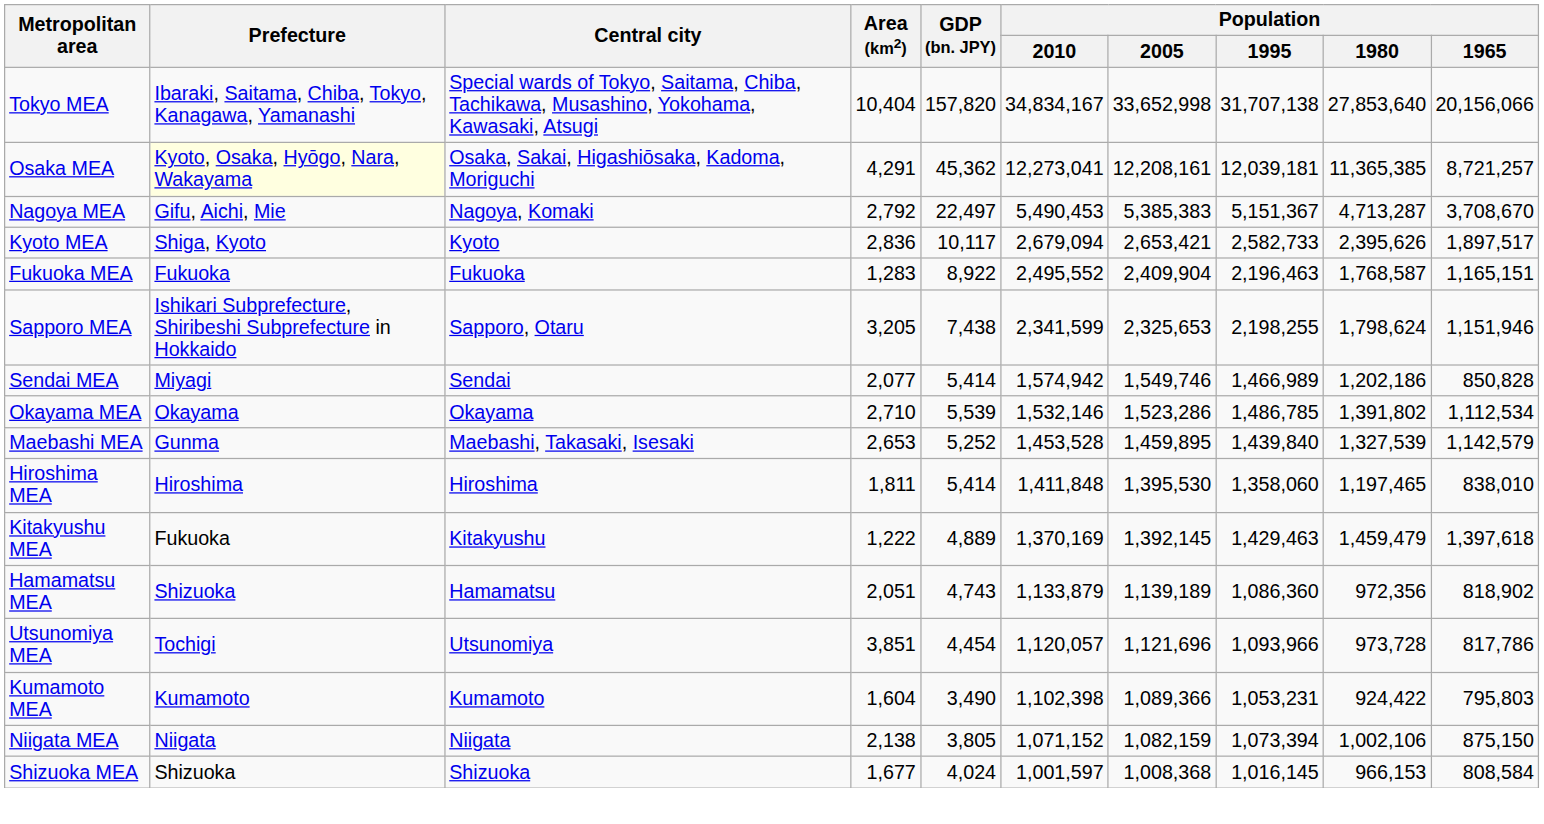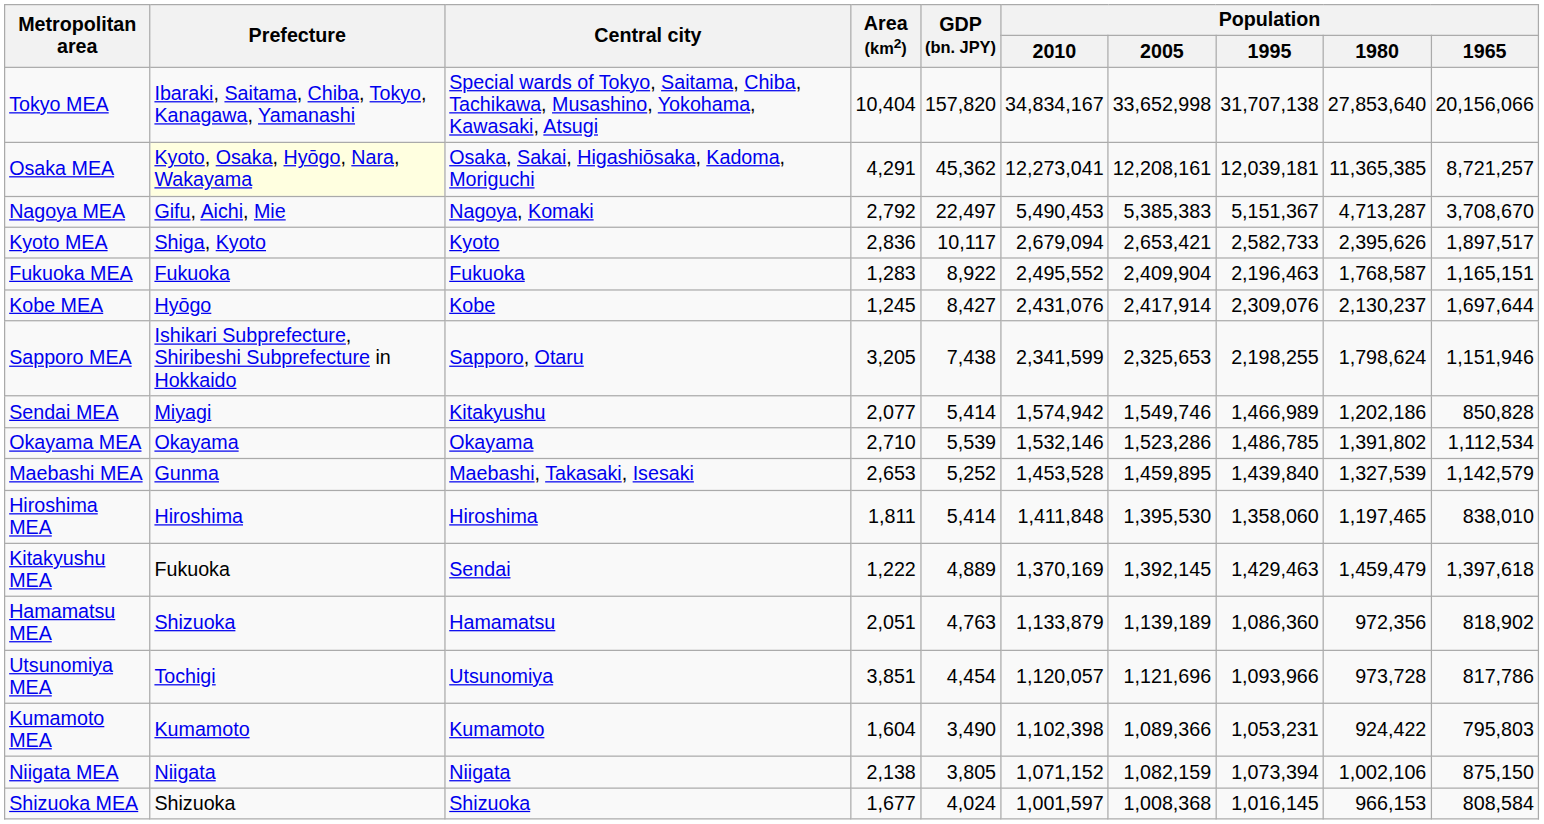 <table class="wikitable sortable">
 <tr>
 <th class="unsortable" rowspan="2">Metropolitan area</th>
 <th class="unsortable" rowspan="2">Prefecture</th>
 <th class="unsortable" rowspan="2">Central city</th>
 <th rowspan="2">Area <br><small>(km<sup>2</sup>)</small></th>
 <th rowspan="2">GDP <br><small>(bn. JPY)</small></th>
 <th colspan="5">Population</th>
 </tr>
 <tr>
 <th>2010</th>
 <th>2005</th>
 <th>1995</th>
 <th>1980</th>
 <th>1965</th>
 </tr>
 <tr>
 <td><a href='#'>Tokyo MEA</a></td>
 <td><a href='#'>Ibaraki</a>, <a href='#'>Saitama</a>, <a href='#'>Chiba</a>, <a href='#'>Tokyo</a>, <a href='#'>Kanagawa</a>, <a href='#'>Yamanashi</a></td>
 <td><a href='#'>Special wards of Tokyo</a>, <a href='#'>Saitama</a>, <a href='#'>Chiba</a>, <a href='#'>Tachikawa</a>, <a href='#'>Musashino</a>, <a href='#'>Yokohama</a>, <a href='#'>Kawasaki</a>, <a href='#'>Atsugi</a></td>
 <td style="text-align: right;">10,404</td>
 <td style="text-align: right;">157,820</td>
 <td style="text-align: right;">34,834,167</td>
 <td style="text-align: right;">33,652,998</td>
 <td style="text-align: right;">31,707,138</td>
 <td style="text-align: right;">27,853,640</td>
 <td style="text-align: right;">20,156,066</td>
 </tr>
 <tr>
 <td><a href='#'>Osaka MEA</a></td>
 <td style="background: lightyellow;"><a href='#'>Kyoto</a>, <a href='#'>Osaka</a>, <a href='#'>Hyōgo</a>, <a href='#'>Nara</a>, <a href='#'>Wakayama</a></td>
 <td><a href='#'>Osaka</a>, <a href='#'>Sakai</a>, <a href='#'>Higashiōsaka</a>, <a href='#'>Kadoma</a>, <a href='#'>Moriguchi</a></td>
 <td style="text-align: right;">4,291</td>
 <td style="text-align: right;">45,362</td>
 <td style="text-align: right;">12,273,041</td>
 <td style="text-align: right;">12,208,161</td>
 <td style="text-align: right;">12,039,181</td>
 <td style="text-align: right;">11,365,385</td>
 <td style="text-align: right;">8,721,257</td>
 </tr>
 <tr>
 <td><a href='#'>Nagoya MEA</a></td>
 <td><a href='#'>Gifu</a>, <a href='#'>Aichi</a>, <a href='#'>Mie</a></td>
 <td><a href='#'>Nagoya</a>, <a href='#'>Komaki</a></td>
 <td style="text-align: right;">2,792</td>
 <td style="text-align: right;">22,497</td>
 <td style="text-align: right;">5,490,453</td>
 <td style="text-align: right;">5,385,383</td>
 <td style="text-align: right;">5,151,367</td>
 <td style="text-align: right;">4,713,287</td>
 <td style="text-align: right;">3,708,670</td>
 </tr>
 <tr>
 <td><a href='#'>Kyoto MEA</a></td>
 <td><a href='#'>Shiga</a>, <a href='#'>Kyoto</a></td>
 <td><a href='#'>Kyoto</a></td>
 <td style="text-align: right;">2,836</td>
 <td style="text-align: right;">10,117</td>
 <td style="text-align: right;">2,679,094</td>
 <td style="text-align: right;">2,653,421</td>
 <td style="text-align: right;">2,582,733</td>
 <td style="text-align: right;">2,395,626</td>
 <td style="text-align: right;">1,897,517</td>
 </tr>
 <tr>
 <td><a href='#'>Fukuoka MEA</a></td>
 <td><a href='#'>Fukuoka</a></td>
 <td><a href='#'>Fukuoka</a></td>
 <td style="text-align: right;">1,283</td>
 <td style="text-align: right;">8,922</td>
 <td style="text-align: right;">2,495,552</td>
 <td style="text-align: right;">2,409,904</td>
 <td style="text-align: right;">2,196,463</td>
 <td style="text-align: right;">1,768,587</td>
 <td style="text-align: right;">1,165,151</td>
 </tr>
 <tr>
+<td><a href='#'>Kobe MEA</a></td>
+<td><a href='#'>Hyōgo</a></td>
+<td><a href='#'>Kobe</a></td>
+<td style="text-align: right;">1,245</td>
+<td style="text-align: right;">8,427</td>
+<td style="text-align: right;">2,431,076</td>
+<td style="text-align: right;">2,417,914</td>
+<td style="text-align: right;">2,309,076</td>
+<td style="text-align: right;">2,130,237</td>
+<td style="text-align: right;">1,697,644</td>
+</tr>
+<tr>
 <td><a href='#'>Sapporo MEA</a></td>
 <td><a href='#'>Ishikari Subprefecture</a>, <a href='#'>Shiribeshi Subprefecture</a> in <a href='#'>Hokkaido</a></td>
 <td><a href='#'>Sapporo</a>, <a href='#'>Otaru</a></td>
 <td style="text-align: right;">3,205</td>
 <td style="text-align: right;">7,438</td>
 <td style="text-align: right;">2,341,599</td>
 <td style="text-align: right;">2,325,653</td>
 <td style="text-align: right;">2,198,255</td>
 <td style="text-align: right;">1,798,624</td>
 <td style="text-align: right;">1,151,946</td>
 </tr>
 <tr>
 <td><a href='#'>Sendai MEA</a></td>
 <td><a href='#'>Miyagi</a></td>
-<td><a href='#'>Sendai</a></td>
+<td><a href='#'>Kitakyushu</a></td>
 <td style="text-align: right;">2,077</td>
 <td style="text-align: right;">5,414</td>
 <td style="text-align: right;">1,574,942</td>
 <td style="text-align: right;">1,549,746</td>
 <td style="text-align: right;">1,466,989</td>
 <td style="text-align: right;">1,202,186</td>
 <td style="text-align: right;">850,828</td>
 </tr>
 <tr>
 <td><a href='#'>Okayama MEA</a></td>
 <td><a href='#'>Okayama</a></td>
 <td><a href='#'>Okayama</a></td>
 <td style="text-align: right;">2,710</td>
 <td style="text-align: right;">5,539</td>
 <td style="text-align: right;">1,532,146</td>
 <td style="text-align: right;">1,523,286</td>
 <td style="text-align: right;">1,486,785</td>
 <td style="text-align: right;">1,391,802</td>
 <td style="text-align: right;">1,112,534</td>
 </tr>
 <tr>
 <td><a href='#'>Maebashi MEA</a></td>
 <td><a href='#'>Gunma</a></td>
 <td><a href='#'>Maebashi</a>, <a href='#'>Takasaki</a>, <a href='#'>Isesaki</a></td>
 <td style="text-align: right;">2,653</td>
 <td style="text-align: right;">5,252</td>
 <td style="text-align: right;">1,453,528</td>
 <td style="text-align: right;">1,459,895</td>
 <td style="text-align: right;">1,439,840</td>
 <td style="text-align: right;">1,327,539</td>
 <td style="text-align: right;">1,142,579</td>
 </tr>
 <tr>
 <td><a href='#'>Hiroshima MEA</a></td>
 <td><a href='#'>Hiroshima</a></td>
 <td><a href='#'>Hiroshima</a></td>
 <td style="text-align: right;">1,811</td>
 <td style="text-align: right;">5,414</td>
 <td style="text-align: right;">1,411,848</td>
 <td style="text-align: right;">1,395,530</td>
 <td style="text-align: right;">1,358,060</td>
 <td style="text-align: right;">1,197,465</td>
 <td style="text-align: right;">838,010</td>
 </tr>
 <tr>
 <td><a href='#'>Kitakyushu MEA</a></td>
 <td>Fukuoka</td>
-<td><a href='#'>Kitakyushu</a></td>
+<td><a href='#'>Sendai</a></td>
 <td style="text-align: right;">1,222</td>
 <td style="text-align: right;">4,889</td>
 <td style="text-align: right;">1,370,169</td>
 <td style="text-align: right;">1,392,145</td>
 <td style="text-align: right;">1,429,463</td>
 <td style="text-align: right;">1,459,479</td>
 <td style="text-align: right;">1,397,618</td>
 </tr>
 <tr>
 <td><a href='#'>Hamamatsu MEA</a></td>
 <td><a href='#'>Shizuoka</a></td>
 <td><a href='#'>Hamamatsu</a></td>
 <td style="text-align: right;">2,051</td>
-<td style="text-align: right;">4,743</td>
+<td style="text-align: right;">4,763</td>
 <td style="text-align: right;">1,133,879</td>
 <td style="text-align: right;">1,139,189</td>
 <td style="text-align: right;">1,086,360</td>
 <td style="text-align: right;">972,356</td>
 <td style="text-align: right;">818,902</td>
 </tr>
 <tr>
 <td><a href='#'>Utsunomiya MEA</a></td>
 <td><a href='#'>Tochigi</a></td>
 <td><a href='#'>Utsunomiya</a></td>
 <td style="text-align: right;">3,851</td>
 <td style="text-align: right;">4,454</td>
 <td style="text-align: right;">1,120,057</td>
 <td style="text-align: right;">1,121,696</td>
 <td style="text-align: right;">1,093,966</td>
 <td style="text-align: right;">973,728</td>
 <td style="text-align: right;">817,786</td>
 </tr>
 <tr>
 <td><a href='#'>Kumamoto MEA</a></td>
 <td><a href='#'>Kumamoto</a></td>
 <td><a href='#'>Kumamoto</a></td>
 <td style="text-align: right;">1,604</td>
 <td style="text-align: right;">3,490</td>
 <td style="text-align: right;">1,102,398</td>
 <td style="text-align: right;">1,089,366</td>
 <td style="text-align: right;">1,053,231</td>
 <td style="text-align: right;">924,422</td>
 <td style="text-align: right;">795,803</td>
 </tr>
 <tr>
 <td><a href='#'>Niigata MEA</a></td>
 <td><a href='#'>Niigata</a></td>
 <td><a href='#'>Niigata</a></td>
 <td style="text-align: right;">2,138</td>
 <td style="text-align: right;">3,805</td>
 <td style="text-align: right;">1,071,152</td>
 <td style="text-align: right;">1,082,159</td>
 <td style="text-align: right;">1,073,394</td>
 <td style="text-align: right;">1,002,106</td>
 <td style="text-align: right;">875,150</td>
 </tr>
 <tr>
 <td><a href='#'>Shizuoka MEA</a></td>
 <td>Shizuoka</td>
 <td><a href='#'>Shizuoka</a></td>
 <td style="text-align: right;">1,677</td>
 <td style="text-align: right;">4,024</td>
 <td style="text-align: right;">1,001,597</td>
 <td style="text-align: right;">1,008,368</td>
 <td style="text-align: right;">1,016,145</td>
 <td style="text-align: right;">966,153</td>
 <td style="text-align: right;">808,584</td>
 </tr>
 </table>
